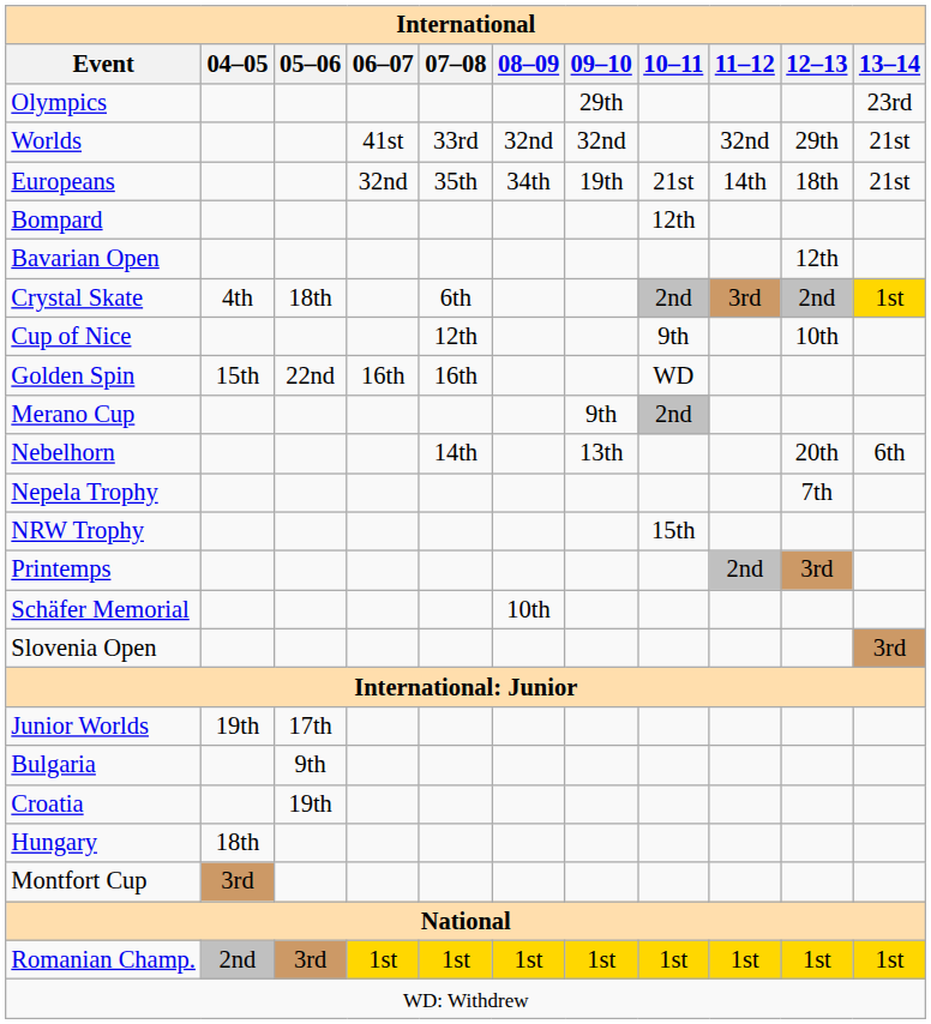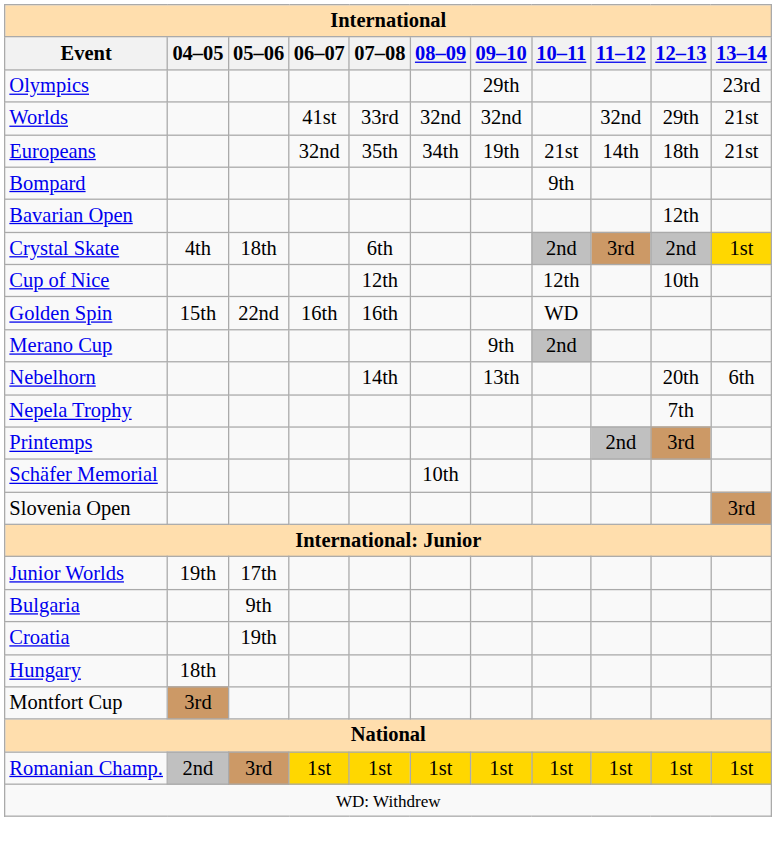 <table class="wikitable" style="text-align:center">
 <tr>
 <th style="background-color: #ffdead; " colspan=11 align=center>International</th>
 </tr>
 <tr>
 <th>Event</th>
 <th>04–05</th>
 <th>05–06</th>
 <th>06–07</th>
 <th>07–08</th>
 <th><a href='#'>08–09</a></th>
 <th><a href='#'>09–10</a></th>
 <th><a href='#'>10–11</a></th>
 <th><a href='#'>11–12</a></th>
 <th><a href='#'>12–13</a></th>
 <th><a href='#'>13–14</a></th>
 </tr>
 <tr>
 <td align=left><a href='#'>Olympics</a></td>
 <td></td>
 <td></td>
 <td></td>
 <td></td>
 <td></td>
 <td>29th</td>
 <td></td>
 <td></td>
 <td></td>
 <td>23rd</td>
 </tr>
 <tr>
 <td align=left><a href='#'>Worlds</a></td>
 <td></td>
 <td></td>
 <td>41st</td>
 <td>33rd</td>
 <td>32nd</td>
 <td>32nd</td>
 <td></td>
 <td>32nd</td>
 <td>29th</td>
 <td>21st</td>
 </tr>
 <tr>
 <td align=left><a href='#'>Europeans</a></td>
 <td></td>
 <td></td>
 <td>32nd</td>
 <td>35th</td>
 <td>34th</td>
 <td>19th</td>
 <td>21st</td>
 <td>14th</td>
 <td>18th</td>
 <td>21st</td>
 </tr>
 <tr>
 <td align=left> <a href='#'>Bompard</a></td>
 <td></td>
 <td></td>
 <td></td>
 <td></td>
 <td></td>
 <td></td>
-<td>12th</td>
+<td>9th</td>
 <td></td>
 <td></td>
 <td></td>
 </tr>
 <tr>
 <td align=left><a href='#'>Bavarian Open</a></td>
 <td></td>
 <td></td>
 <td></td>
 <td></td>
 <td></td>
 <td></td>
 <td></td>
 <td></td>
 <td>12th</td>
 <td></td>
 </tr>
 <tr>
 <td align=left><a href='#'>Crystal Skate</a></td>
 <td>4th</td>
 <td>18th</td>
 <td></td>
 <td>6th</td>
 <td></td>
 <td></td>
 <td bgcolor=silver>2nd</td>
 <td bgcolor=cc9966>3rd</td>
 <td bgcolor=silver>2nd</td>
 <td bgcolor=gold>1st</td>
 </tr>
 <tr>
 <td align=left><a href='#'>Cup of Nice</a></td>
 <td></td>
 <td></td>
 <td></td>
 <td>12th</td>
 <td></td>
 <td></td>
-<td>9th</td>
+<td>12th</td>
 <td></td>
 <td>10th</td>
 <td></td>
 </tr>
 <tr>
 <td align=left><a href='#'>Golden Spin</a></td>
 <td>15th</td>
 <td>22nd</td>
 <td>16th</td>
 <td>16th</td>
 <td></td>
 <td></td>
 <td>WD</td>
 <td></td>
 <td></td>
 <td></td>
 </tr>
 <tr>
 <td align=left><a href='#'>Merano Cup</a></td>
 <td></td>
 <td></td>
 <td></td>
 <td></td>
 <td></td>
 <td>9th</td>
 <td bgcolor=silver>2nd</td>
 <td></td>
 <td></td>
 <td></td>
 </tr>
 <tr>
 <td align=left><a href='#'>Nebelhorn</a></td>
 <td></td>
 <td></td>
 <td></td>
 <td>14th</td>
 <td></td>
 <td>13th</td>
 <td></td>
 <td></td>
 <td>20th</td>
 <td>6th</td>
 </tr>
 <tr>
 <td align=left><a href='#'>Nepela Trophy</a></td>
 <td></td>
 <td></td>
 <td></td>
 <td></td>
 <td></td>
 <td></td>
 <td></td>
 <td></td>
 <td>7th</td>
-<td></td>
-</tr>
-<tr>
-<td align=left><a href='#'>NRW Trophy</a></td>
-<td></td>
-<td></td>
-<td></td>
-<td></td>
-<td></td>
-<td></td>
-<td>15th</td>
-<td></td>
-<td></td>
 <td></td>
 </tr>
 <tr>
 <td align=left><a href='#'>Printemps</a></td>
 <td></td>
 <td></td>
 <td></td>
 <td></td>
 <td></td>
 <td></td>
 <td></td>
 <td bgcolor=silver>2nd</td>
 <td bgcolor=cc9966>3rd</td>
 <td></td>
 </tr>
 <tr>
 <td align=left><a href='#'>Schäfer Memorial</a></td>
 <td></td>
 <td></td>
 <td></td>
 <td></td>
 <td>10th</td>
 <td></td>
 <td></td>
 <td></td>
 <td></td>
 <td></td>
 </tr>
 <tr>
 <td align=left>Slovenia Open</td>
 <td></td>
 <td></td>
 <td></td>
 <td></td>
 <td></td>
 <td></td>
 <td></td>
 <td></td>
 <td></td>
 <td bgcolor=cc9966>3rd</td>
 </tr>
 <tr>
 <th style="background-color: #ffdead; " colspan=11 align=center>International: Junior</th>
 </tr>
 <tr>
 <td align=left><a href='#'>Junior Worlds</a></td>
 <td>19th</td>
 <td>17th</td>
 <td></td>
 <td></td>
 <td></td>
 <td></td>
 <td></td>
 <td></td>
 <td></td>
 <td></td>
 </tr>
 <tr>
 <td align=left> <a href='#'>Bulgaria</a></td>
 <td></td>
 <td>9th</td>
 <td></td>
 <td></td>
 <td></td>
 <td></td>
 <td></td>
 <td></td>
 <td></td>
 <td></td>
 </tr>
 <tr>
 <td align=left> <a href='#'>Croatia</a></td>
 <td></td>
 <td>19th</td>
 <td></td>
 <td></td>
 <td></td>
 <td></td>
 <td></td>
 <td></td>
 <td></td>
 <td></td>
 </tr>
 <tr>
 <td align=left> <a href='#'>Hungary</a></td>
 <td>18th</td>
 <td></td>
 <td></td>
 <td></td>
 <td></td>
 <td></td>
 <td></td>
 <td></td>
 <td></td>
 <td></td>
 </tr>
 <tr>
 <td align=left>Montfort Cup</td>
 <td bgcolor=cc9966>3rd</td>
 <td></td>
 <td></td>
 <td></td>
 <td></td>
 <td></td>
 <td></td>
 <td></td>
 <td></td>
 <td></td>
 </tr>
 <tr>
 <th style="background-color: #ffdead; " colspan=11 align=center>National</th>
 </tr>
 <tr>
 <td align=left><a href='#'>Romanian Champ.</a></td>
 <td bgcolor=silver>2nd</td>
 <td bgcolor=cc9966>3rd</td>
 <td bgcolor=gold>1st</td>
 <td bgcolor=gold>1st</td>
 <td bgcolor=gold>1st</td>
 <td bgcolor=gold>1st</td>
 <td bgcolor=gold>1st</td>
 <td bgcolor=gold>1st</td>
 <td bgcolor=gold>1st</td>
 <td bgcolor=gold>1st</td>
 </tr>
 <tr>
 <td colspan=11 align=center><small> WD: Withdrew </small></td>
 </tr>
 </table>
